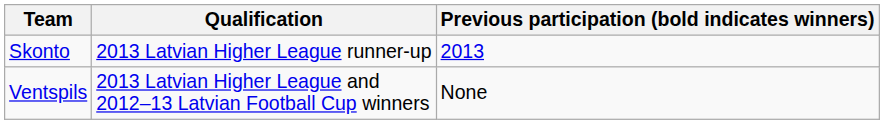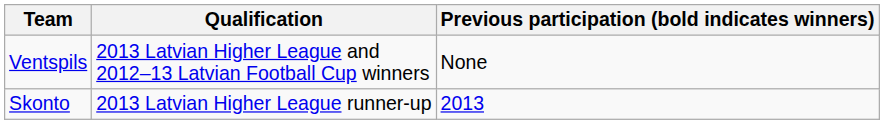 <table class="wikitable">
 <tr>
 <th>Team</th>
 <th>Qualification</th>
 <th>Previous participation (bold indicates winners)</th>
 </tr>
 <tr>
+<td><a href='#'>Ventspils</a></td>
+<td><a href='#'>2013 Latvian Higher League</a> and <br> <a href='#'>2012–13 Latvian Football Cup</a> winners</td>
+<td>None</td>
+</tr>
+<tr>
 <td><a href='#'>Skonto</a></td>
 <td><a href='#'>2013 Latvian Higher League</a> runner-up</td>
 <td><a href='#'>2013</a></td>
 </tr>
-<tr>
-<td><a href='#'>Ventspils</a></td>
-<td><a href='#'>2013 Latvian Higher League</a> and <br> <a href='#'>2012–13 Latvian Football Cup</a> winners</td>
-<td>None</td>
-</tr>
 </table>
